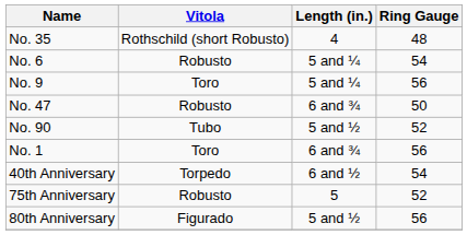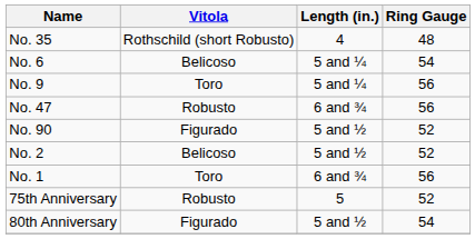 <table class="wikitable sortable" style="margin: 1.5em auto 1.5em auto">
 <tr>
 <th>Name</th>
 <th><a href='#'>Vitola</a></th>
 <th>Length (in.)</th>
 <th>Ring Gauge</th>
 </tr>
 <tr>
 <td>No. 35</td>
 <td align="center">Rothschild (short Robusto)</td>
 <td align="center">4</td>
 <td align="center">48</td>
 </tr>
 <tr>
 <td>No. 6</td>
-<td align="center">Robusto</td>
+<td align="center">Belicoso</td>
 <td align="center">5 and ¼</td>
 <td align="center">54</td>
 </tr>
 <tr>
 <td>No. 9</td>
 <td align="center">Toro</td>
 <td align="center">5 and ¼</td>
 <td align="center">56</td>
 </tr>
 <tr>
 <td>No. 47</td>
 <td align="center">Robusto</td>
 <td align="center">6 and ¾</td>
-<td align="center">50</td>
+<td align="center">56</td>
 </tr>
 <tr>
 <td>No. 90</td>
-<td align="center">Tubo</td>
+<td align="center">Figurado</td>
+<td align="center">5 and ½</td>
+<td align="center">52</td>
+</tr>
+<tr>
+<td>No. 2</td>
+<td align="center">Belicoso</td>
 <td align="center">5 and ½</td>
 <td align="center">52</td>
 </tr>
 <tr>
 <td>No. 1</td>
 <td align="center">Toro</td>
 <td align="center">6 and ¾</td>
 <td align="center">56</td>
-</tr>
-<tr>
-<td>40th Anniversary</td>
-<td align="center">Torpedo</td>
-<td align="center">6 and ½</td>
-<td align="center">54</td>
 </tr>
 <tr>
 <td>75th Anniversary</td>
 <td align="center">Robusto</td>
 <td align="center">5</td>
 <td align="center">52</td>
 </tr>
 <tr>
 <td>80th Anniversary</td>
 <td align="center">Figurado</td>
 <td align="center">5 and ½</td>
-<td align="center">56</td>
+<td align="center">54</td>
 </tr>
 <tr>
 </tr>
 </table>
